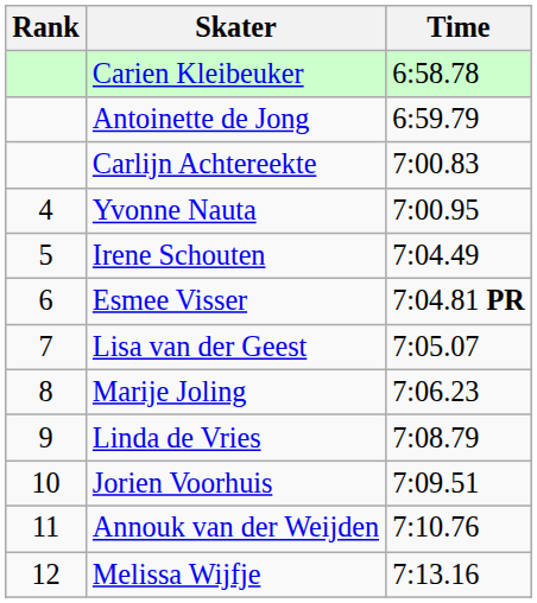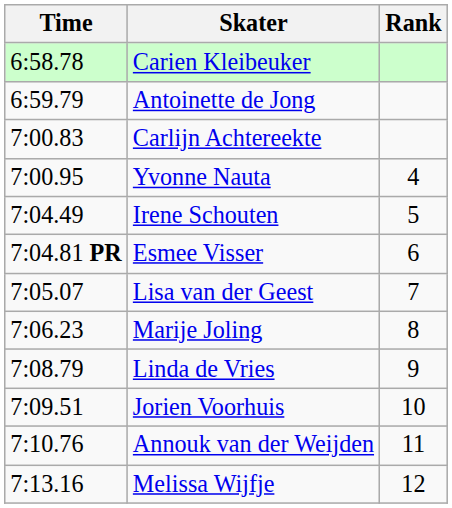 <table class="wikitable">
 <tr>
+<th>Time</th>
+<th>Skater</th>
 <th>Rank</th>
-<th>Skater</th>
-<th>Time</th>
 </tr>
 <tr bgcolor=ccffcc>
+<td>6:58.78</td>
+<td><a href='#'>Carien Kleibeuker</a></td>
 <td style="text-align:center"></td>
-<td><a href='#'>Carien Kleibeuker</a></td>
-<td>6:58.78</td>
 </tr>
 <tr>
+<td>6:59.79</td>
+<td><a href='#'>Antoinette de Jong</a></td>
 <td style="text-align:center"></td>
-<td><a href='#'>Antoinette de Jong</a></td>
-<td>6:59.79</td>
 </tr>
 <tr>
+<td>7:00.83</td>
+<td><a href='#'>Carlijn Achtereekte</a></td>
 <td style="text-align:center"></td>
-<td><a href='#'>Carlijn Achtereekte</a></td>
-<td>7:00.83</td>
 </tr>
 <tr>
+<td>7:00.95</td>
+<td><a href='#'>Yvonne Nauta</a></td>
 <td style="text-align:center">4</td>
-<td><a href='#'>Yvonne Nauta</a></td>
-<td>7:00.95</td>
 </tr>
 <tr>
+<td>7:04.49</td>
+<td><a href='#'>Irene Schouten</a></td>
 <td style="text-align:center">5</td>
-<td><a href='#'>Irene Schouten</a></td>
-<td>7:04.49</td>
 </tr>
 <tr>
+<td>7:04.81 <strong>PR</strong></td>
+<td><a href='#'>Esmee Visser</a></td>
 <td style="text-align:center">6</td>
-<td><a href='#'>Esmee Visser</a></td>
-<td>7:04.81 <strong>PR</strong></td>
 </tr>
 <tr>
+<td>7:05.07</td>
+<td><a href='#'>Lisa van der Geest</a></td>
 <td style="text-align:center">7</td>
-<td><a href='#'>Lisa van der Geest</a></td>
-<td>7:05.07</td>
 </tr>
 <tr>
+<td>7:06.23</td>
+<td><a href='#'>Marije Joling</a></td>
 <td style="text-align:center">8</td>
-<td><a href='#'>Marije Joling</a></td>
-<td>7:06.23</td>
 </tr>
 <tr>
+<td>7:08.79</td>
+<td><a href='#'>Linda de Vries</a></td>
 <td style="text-align:center">9</td>
-<td><a href='#'>Linda de Vries</a></td>
-<td>7:08.79</td>
 </tr>
 <tr>
+<td>7:09.51</td>
+<td><a href='#'>Jorien Voorhuis</a></td>
 <td style="text-align:center">10</td>
-<td><a href='#'>Jorien Voorhuis</a></td>
-<td>7:09.51</td>
 </tr>
 <tr>
+<td>7:10.76</td>
+<td><a href='#'>Annouk van der Weijden</a></td>
 <td style="text-align:center">11</td>
-<td><a href='#'>Annouk van der Weijden</a></td>
-<td>7:10.76</td>
 </tr>
 <tr>
+<td>7:13.16</td>
+<td><a href='#'>Melissa Wijfje</a></td>
 <td style="text-align:center">12</td>
-<td><a href='#'>Melissa Wijfje</a></td>
-<td>7:13.16</td>
 </tr>
 </table>
